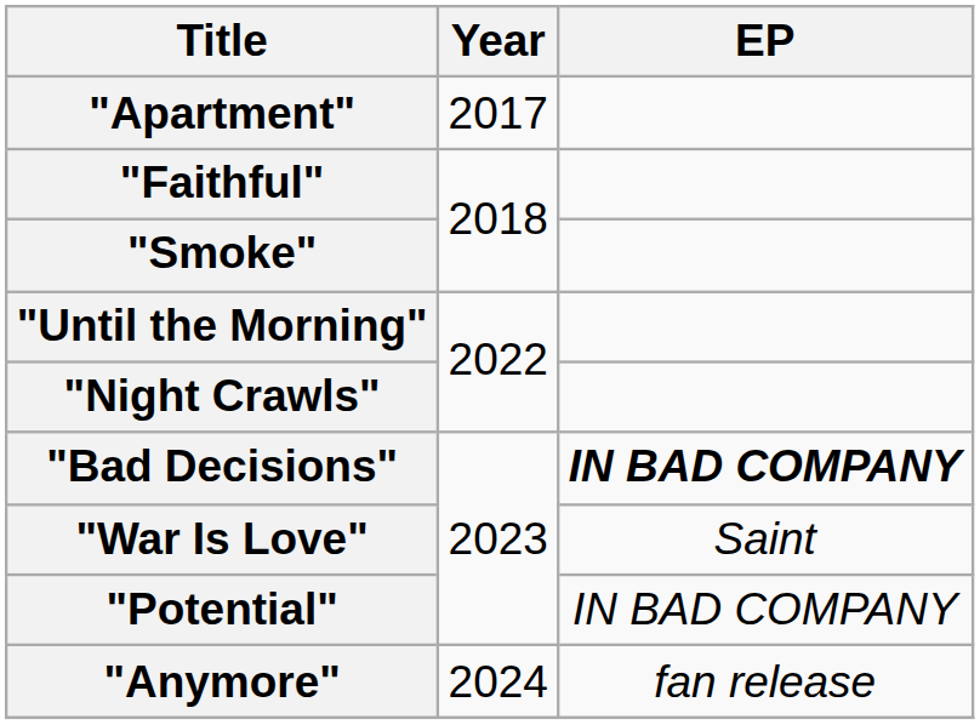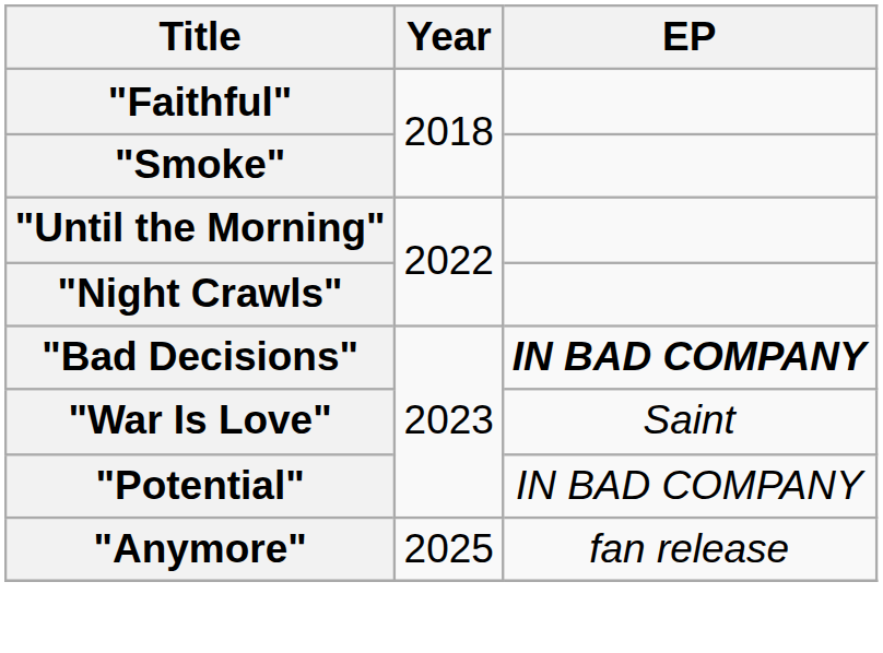 <table class="wikitable plainrowheaders" style="text-align:center;">
 <tr>
 <th rowspan="1">Title</th>
 <th rowspan="1">Year</th>
 <th rowspan="1">EP</th>
-</tr>
-<tr>
-<th scope="row">"Apartment"</th>
-<td>2017</td>
-<td></td>
 </tr>
 <tr>
 <th scope="row">"Faithful"</th>
 <td rowspan="2">2018</td>
 <td></td>
 </tr>
 <tr>
 <th scope="row">"Smoke"</th>
 <td></td>
 </tr>
 <tr>
 <th scope="row">"Until the Morning"</th>
 <td rowspan="2">2022</td>
 <td></td>
 </tr>
 <tr>
 <th scope="row">"Night Crawls"</th>
 <td></td>
 </tr>
 <tr>
 <th scope="row">"Bad Decisions"</th>
 <td rowspan="3">2023</td>
 <td><strong><em>IN BAD COMPANY</em></strong></td>
 </tr>
 <tr>
 <th scope="row">"War Is Love" </th>
 <td><em>Saint</em></td>
 </tr>
 <tr>
 <th scope="row">"Potential"</th>
 <td><em>IN BAD COMPANY</em></td>
 </tr>
 <tr>
 <th scope="row">"Anymore"</th>
-<td rowspan="1">2024</td>
+<td rowspan="1">2025</td>
 <td><em>fan release</em></td>
 </tr>
 <tr>
 </tr>
 </table>
